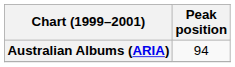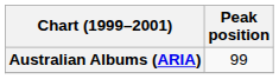 <table class="wikitable sortable plainrowheaders" style="text-align:center">
 <tr>
 <th scope="col">Chart (1999–2001)</th>
 <th scope="col">Peak<br>position</th>
 </tr>
 <tr>
 <th scope="row">Australian Albums (<a href='#'>ARIA</a>)</th>
-<td>94</td>
+<td>99</td>
 </tr>
 <tr>
 </tr>
 <tr>
 </tr>
 <tr>
 </tr>
 <tr>
 </tr>
 <tr>
 </tr>
 <tr>
 </tr>
 <tr>
 </tr>
 </table>
